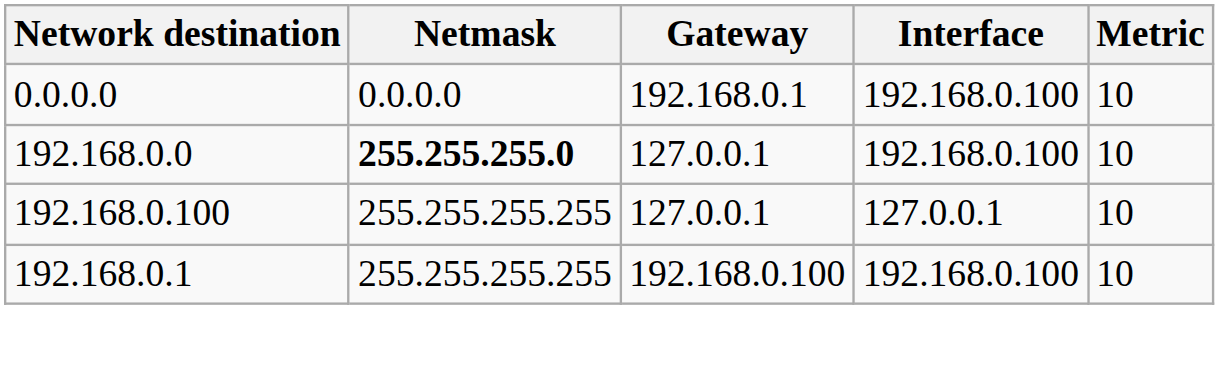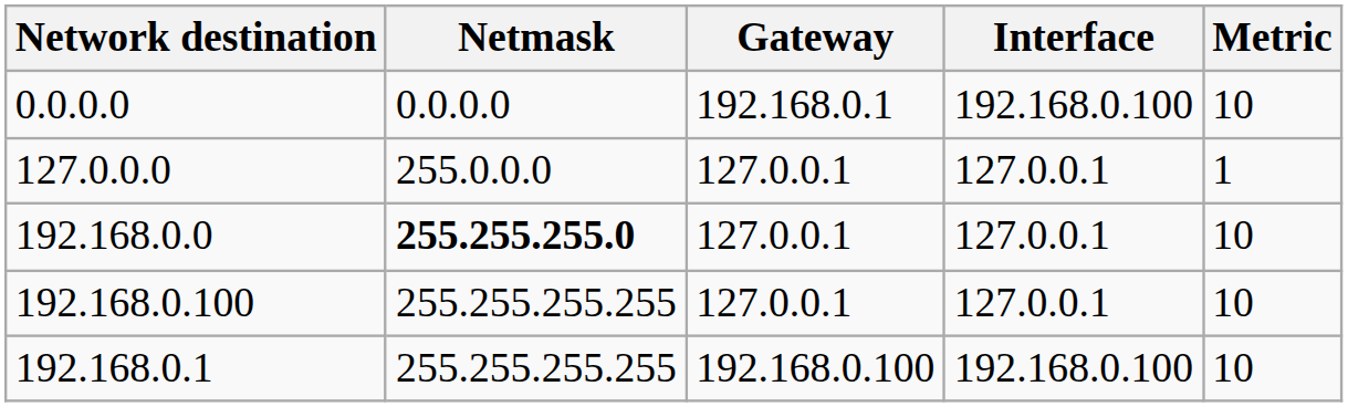 <table class="wikitable">
 <tr>
 <th>Network destination</th>
 <th>Netmask</th>
 <th>Gateway</th>
 <th>Interface</th>
 <th>Metric</th>
 </tr>
 <tr>
 <td>0.0.0.0</td>
 <td>0.0.0.0</td>
 <td>192.168.0.1</td>
 <td>192.168.0.100</td>
 <td>10</td>
 </tr>
 <tr>
+<td>127.0.0.0</td>
+<td>255.0.0.0</td>
+<td>127.0.0.1</td>
+<td>127.0.0.1</td>
+<td>1</td>
+</tr>
+<tr>
 <td>192.168.0.0</td>
 <td><strong>255.255.255.0</strong></td>
 <td>127.0.0.1</td>
-<td>192.168.0.100</td>
+<td>127.0.0.1</td>
 <td>10</td>
 </tr>
 <tr>
 <td>192.168.0.100</td>
 <td>255.255.255.255</td>
 <td>127.0.0.1</td>
 <td>127.0.0.1</td>
 <td>10</td>
 </tr>
 <tr>
 <td>192.168.0.1</td>
 <td>255.255.255.255</td>
 <td>192.168.0.100</td>
 <td>192.168.0.100</td>
 <td>10</td>
 </tr>
 </table>
